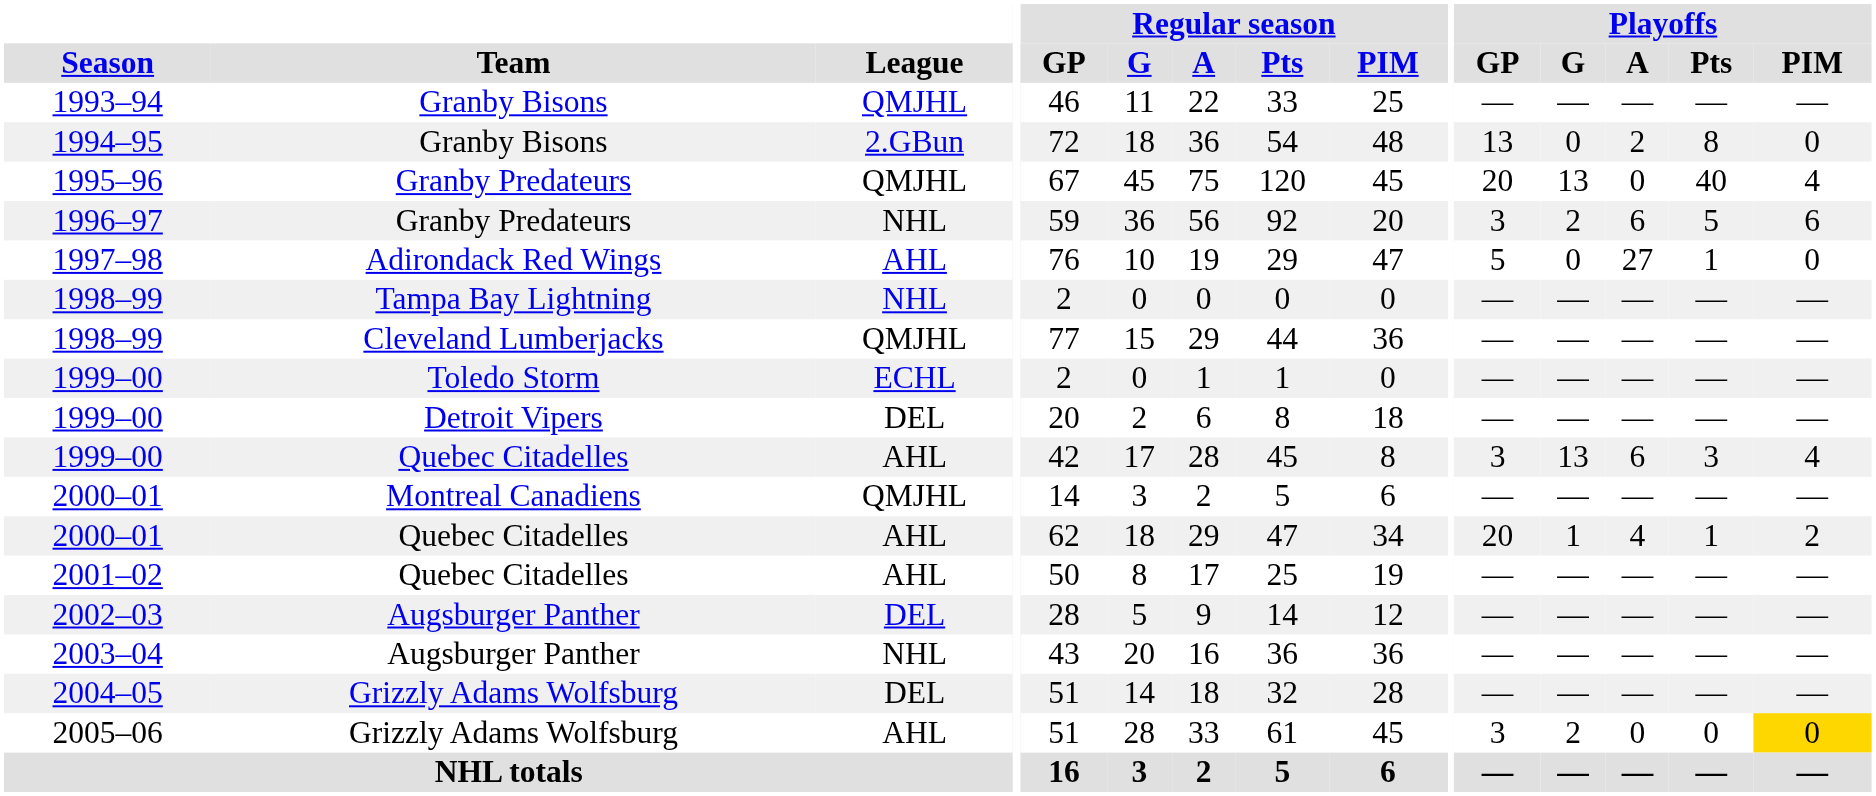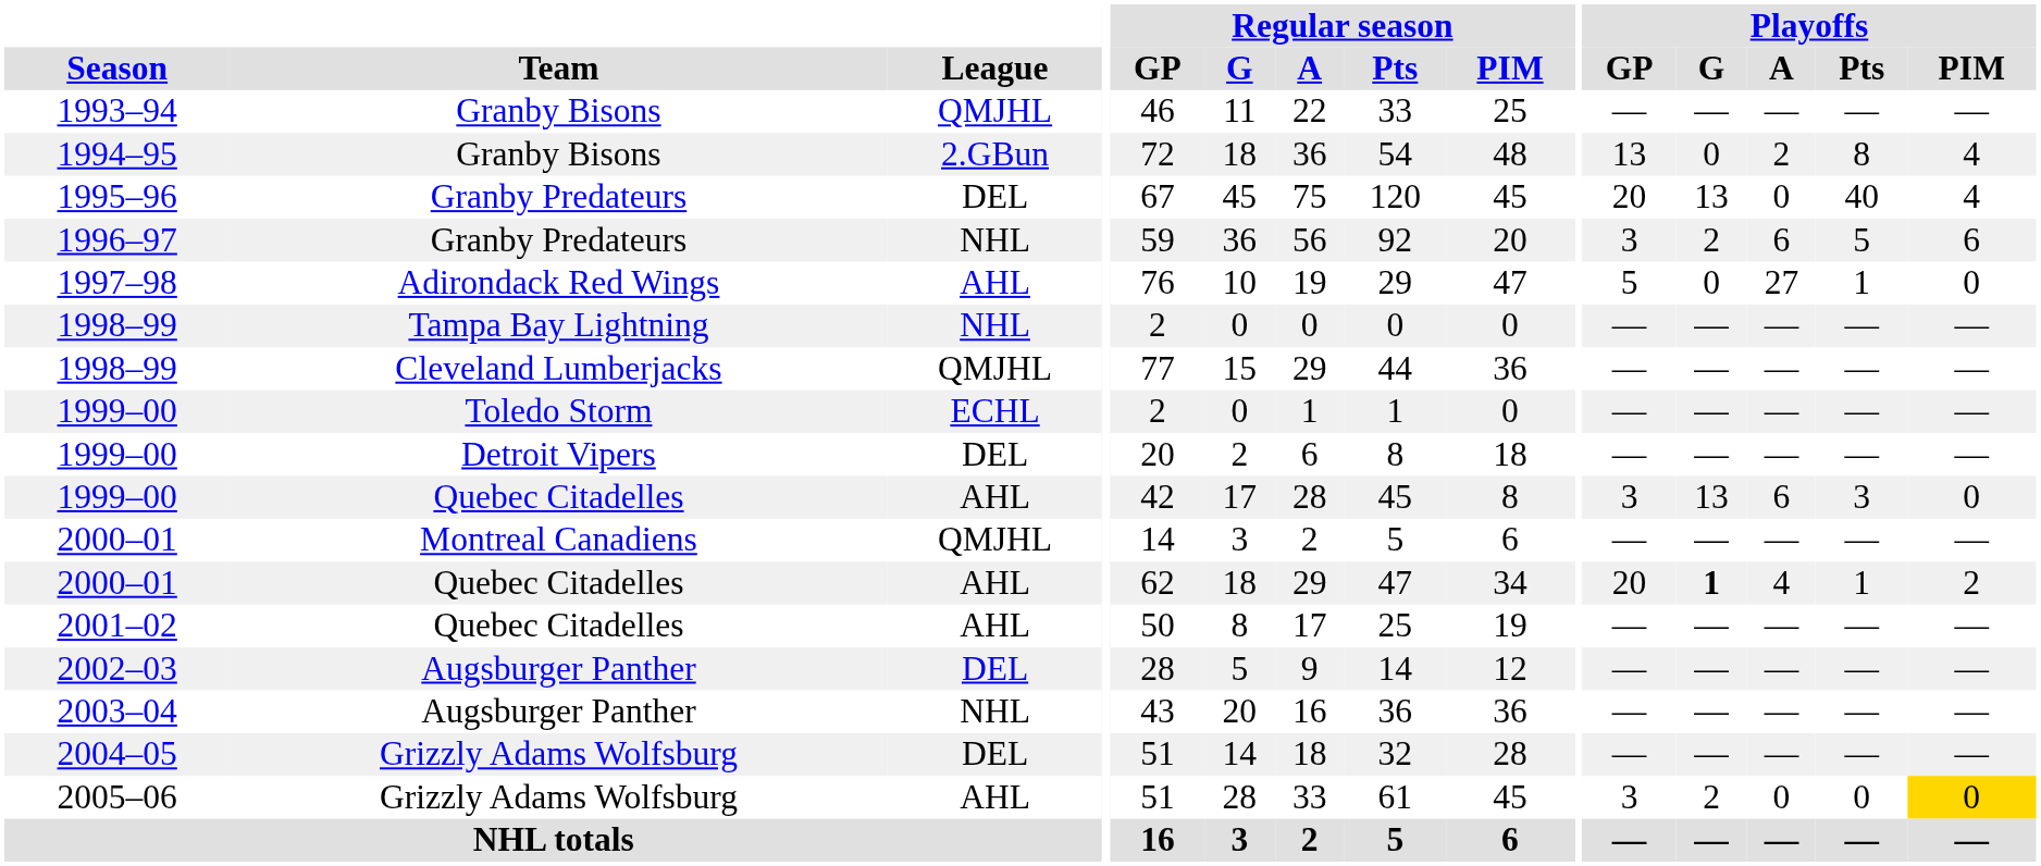 <table border="0" cellpadding="1" cellspacing="0" style="text-align:center; width:75%">
 <tr bgcolor="#e0e0e0">
 <th colspan="3" bgcolor="#ffffff"></th>
 <th rowspan="99" bgcolor="#ffffff"></th>
 <th colspan="5"><a href='#'>Regular season</a></th>
 <th rowspan="99" bgcolor="#ffffff"></th>
 <th colspan="5"><a href='#'>Playoffs</a></th>
 </tr>
 <tr bgcolor="#e0e0e0">
 <th><a href='#'>Season</a></th>
 <th>Team</th>
 <th>League</th>
 <th>GP</th>
 <th><a href='#'>G</a></th>
 <th><a href='#'>A</a></th>
 <th><a href='#'>Pts</a></th>
 <th><a href='#'>PIM</a></th>
 <th>GP</th>
 <th>G</th>
 <th>A</th>
 <th>Pts</th>
 <th>PIM</th>
 </tr>
 <tr ALIGN="center">
 <td><a href='#'>1993–94</a></td>
 <td><a href='#'>Granby Bisons</a></td>
 <td><a href='#'>QMJHL</a></td>
 <td>46</td>
 <td>11</td>
 <td>22</td>
 <td>33</td>
 <td>25</td>
 <td>—</td>
 <td>—</td>
 <td>—</td>
 <td>—</td>
 <td>—</td>
 </tr>
 <tr ALIGN="center" bgcolor="#f0f0f0">
 <td><a href='#'>1994–95</a></td>
 <td>Granby Bisons</td>
 <td><a href='#'>2.GBun</a></td>
 <td>72</td>
 <td>18</td>
 <td>36</td>
 <td>54</td>
 <td>48</td>
 <td>13</td>
 <td>0</td>
 <td>2</td>
 <td>8</td>
-<td>0</td>
+<td>4</td>
 </tr>
 <tr ALIGN="center">
 <td><a href='#'>1995–96</a></td>
 <td><a href='#'>Granby Predateurs</a></td>
-<td>QMJHL</td>
+<td>DEL</td>
 <td>67</td>
 <td>45</td>
 <td>75</td>
 <td>120</td>
 <td>45</td>
 <td>20</td>
 <td>13</td>
 <td>0</td>
 <td>40</td>
 <td>4</td>
 </tr>
 <tr ALIGN="center" bgcolor="#f0f0f0">
 <td><a href='#'>1996–97</a></td>
 <td>Granby Predateurs</td>
 <td>NHL</td>
 <td>59</td>
 <td>36</td>
 <td>56</td>
 <td>92</td>
 <td>20</td>
 <td>3</td>
 <td>2</td>
 <td>6</td>
 <td>5</td>
 <td>6</td>
 </tr>
 <tr ALIGN="center">
 <td><a href='#'>1997–98</a></td>
 <td><a href='#'>Adirondack Red Wings</a></td>
 <td><a href='#'>AHL</a></td>
 <td>76</td>
 <td>10</td>
 <td>19</td>
 <td>29</td>
 <td>47</td>
 <td>5</td>
 <td>0</td>
 <td>27</td>
 <td>1</td>
 <td>0</td>
 </tr>
 <tr ALIGN="center" bgcolor="#f0f0f0">
 <td><a href='#'>1998–99</a></td>
 <td><a href='#'>Tampa Bay Lightning</a></td>
 <td><a href='#'>NHL</a></td>
 <td>2</td>
 <td>0</td>
 <td>0</td>
 <td>0</td>
 <td>0</td>
 <td>—</td>
 <td>—</td>
 <td>—</td>
 <td>—</td>
 <td>—</td>
 </tr>
 <tr ALIGN="center">
 <td><a href='#'>1998–99</a></td>
 <td><a href='#'>Cleveland Lumberjacks</a></td>
 <td>QMJHL</td>
 <td>77</td>
 <td>15</td>
 <td>29</td>
 <td>44</td>
 <td>36</td>
 <td>—</td>
 <td>—</td>
 <td>—</td>
 <td>—</td>
 <td>—</td>
 </tr>
 <tr ALIGN="center" bgcolor="#f0f0f0">
 <td><a href='#'>1999–00</a></td>
 <td><a href='#'>Toledo Storm</a></td>
 <td><a href='#'>ECHL</a></td>
 <td>2</td>
 <td>0</td>
 <td>1</td>
 <td>1</td>
 <td>0</td>
 <td>—</td>
 <td>—</td>
 <td>—</td>
 <td>—</td>
 <td>—</td>
 </tr>
 <tr ALIGN="center">
 <td><a href='#'>1999–00</a></td>
 <td><a href='#'>Detroit Vipers</a></td>
 <td>DEL</td>
 <td>20</td>
 <td>2</td>
 <td>6</td>
 <td>8</td>
 <td>18</td>
 <td>—</td>
 <td>—</td>
 <td>—</td>
 <td>—</td>
 <td>—</td>
 </tr>
 <tr ALIGN="center" bgcolor="#f0f0f0">
 <td><a href='#'>1999–00</a></td>
 <td><a href='#'>Quebec Citadelles</a></td>
 <td>AHL</td>
 <td>42</td>
 <td>17</td>
 <td>28</td>
 <td>45</td>
 <td>8</td>
 <td>3</td>
 <td>13</td>
 <td>6</td>
 <td>3</td>
-<td>4</td>
+<td>0</td>
 </tr>
 <tr ALIGN="center">
 <td><a href='#'>2000–01</a></td>
 <td><a href='#'>Montreal Canadiens</a></td>
 <td>QMJHL</td>
 <td>14</td>
 <td>3</td>
 <td>2</td>
 <td>5</td>
 <td>6</td>
 <td>—</td>
 <td>—</td>
 <td>—</td>
 <td>—</td>
 <td>—</td>
 </tr>
 <tr ALIGN="center" bgcolor="#f0f0f0">
 <td><a href='#'>2000–01</a></td>
 <td>Quebec Citadelles</td>
 <td>AHL</td>
 <td>62</td>
 <td>18</td>
 <td>29</td>
 <td>47</td>
 <td>34</td>
 <td>20</td>
-<td>1</td>
+<td><strong>1</strong></td>
 <td>4</td>
 <td>1</td>
 <td>2</td>
 </tr>
 <tr ALIGN="center">
 <td><a href='#'>2001–02</a></td>
 <td>Quebec Citadelles</td>
 <td>AHL</td>
 <td>50</td>
 <td>8</td>
 <td>17</td>
 <td>25</td>
 <td>19</td>
 <td>—</td>
 <td>—</td>
 <td>—</td>
 <td>—</td>
 <td>—</td>
 </tr>
 <tr ALIGN="center" bgcolor="#f0f0f0">
 <td><a href='#'>2002–03</a></td>
 <td><a href='#'>Augsburger Panther</a></td>
 <td><a href='#'>DEL</a></td>
 <td>28</td>
 <td>5</td>
 <td>9</td>
 <td>14</td>
 <td>12</td>
 <td>—</td>
 <td>—</td>
 <td>—</td>
 <td>—</td>
 <td>—</td>
 </tr>
 <tr ALIGN="center">
 <td><a href='#'>2003–04</a></td>
 <td>Augsburger Panther</td>
 <td>NHL</td>
 <td>43</td>
 <td>20</td>
 <td>16</td>
 <td>36</td>
 <td>36</td>
 <td>—</td>
 <td>—</td>
 <td>—</td>
 <td>—</td>
 <td>—</td>
 </tr>
 <tr ALIGN="center" bgcolor="#f0f0f0">
 <td><a href='#'>2004–05</a></td>
 <td><a href='#'>Grizzly Adams Wolfsburg</a></td>
 <td>DEL</td>
 <td>51</td>
 <td>14</td>
 <td>18</td>
 <td>32</td>
 <td>28</td>
 <td>—</td>
 <td>—</td>
 <td>—</td>
 <td>—</td>
 <td>—</td>
 </tr>
 <tr ALIGN="center">
 <td>2005–06</td>
 <td>Grizzly Adams Wolfsburg</td>
 <td>AHL</td>
 <td>51</td>
 <td>28</td>
 <td>33</td>
 <td>61</td>
 <td>45</td>
 <td>3</td>
 <td>2</td>
 <td>0</td>
 <td>0</td>
 <td style="background: gold;">0</td>
 </tr>
 <tr bgcolor="#e0e0e0">
 <th colspan="3">NHL totals</th>
 <th>16</th>
 <th>3</th>
 <th>2</th>
 <th>5</th>
 <th>6</th>
 <th>—</th>
 <th>—</th>
 <th>—</th>
 <th>—</th>
 <th>—</th>
 </tr>
 </table>
